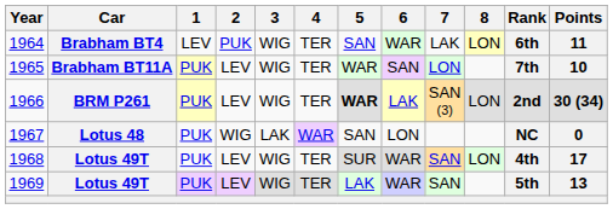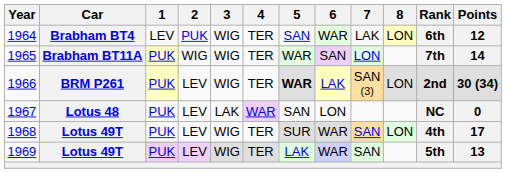 <table class="wikitable" style="text-align:center; font-size:90%">
 <tr>
 <th>Year</th>
 <th>Car</th>
 <th>1</th>
 <th>2</th>
 <th>3</th>
 <th>4</th>
 <th>5</th>
 <th>6</th>
 <th>7</th>
 <th>8</th>
 <th>Rank</th>
 <th>Points</th>
 </tr>
 <tr>
 <td><a href='#'>1964</a></td>
 <th><a href='#'>Brabham BT4</a></th>
 <td>LEV</td>
 <td><a href='#'>PUK</a></td>
 <td>WIG</td>
 <td>TER</td>
 <td><a href='#'>SAN</a></td>
 <td style="background:#dfffdf;">WAR<br></td>
 <td>LAK</td>
 <td style="background:#ffffbf;">LON<br></td>
 <th>6th</th>
-<th>11</th>
+<th>12</th>
 </tr>
 <tr>
 <td><a href='#'>1965</a></td>
 <th><a href='#'>Brabham BT11A</a></th>
 <td style="background:#ffffbf;"><a href='#'>PUK</a><br></td>
-<td>LEV</td>
+<td>WIG</td>
 <td>WIG</td>
 <td>TER</td>
 <td style="background:#dfffdf;">WAR<br></td>
 <td style="background:#efcfff;">SAN<br></td>
 <td style="background:#dfffdf;"><a href='#'>LON</a><br></td>
 <td></td>
 <th>7th</th>
-<th>10</th>
+<th>14</th>
 </tr>
 <tr>
 <td><a href='#'>1966</a></td>
 <th><a href='#'>BRM P261</a></th>
 <td style="background:#ffffbf;"><a href='#'>PUK</a><br></td>
 <td>LEV</td>
 <td>WIG</td>
 <td>TER</td>
 <td style="background:#dfdfdf;"><strong>WAR<br></strong></td>
 <td style="background:#ffffbf;"><a href='#'>LAK</a><br></td>
 <td style="background:#ffdf9f;">SAN<br><small>(3)</small></td>
 <td style="background:#dfdfdf;">LON<br></td>
 <th style="background:#dfdfdf;">2nd</th>
 <th style="background:#dfdfdf;">30 (34)</th>
 </tr>
 <tr>
 <td><a href='#'>1967</a></td>
 <th><a href='#'>Lotus 48</a></th>
 <td><a href='#'>PUK</a></td>
-<td>WIG</td>
+<td>LEV</td>
 <td>LAK</td>
 <td style="background:#efcfff;"><a href='#'>WAR</a><br></td>
 <td>SAN</td>
 <td>LON</td>
 <td></td>
 <td></td>
 <th>NC</th>
 <th>0</th>
 </tr>
 <tr>
 <td><a href='#'>1968</a></td>
 <th><a href='#'>Lotus 49T</a></th>
 <td><a href='#'>PUK</a></td>
 <td>LEV</td>
 <td>WIG</td>
 <td>TER</td>
 <td style="background:#dfdfdf;">SUR<br></td>
 <td style="background:#dfdfdf;">WAR<br></td>
 <td style="background:#ffdf9f;"><a href='#'>SAN</a><br></td>
 <td style="background:#dfffdf;">LON<br></td>
 <th>4th</th>
 <th>17</th>
 </tr>
 <tr>
 <td><a href='#'>1969</a></td>
 <th><a href='#'>Lotus 49T</a></th>
 <td style="background:#efcfff;"><a href='#'>PUK</a><br></td>
 <td style="background:#efcfff;">LEV<br></td>
 <td style="background:#dfdfdf;">WIG<br></td>
 <td style="background:#dfdfdf;">TER<br></td>
 <td style="background:#dfffdf;"><a href='#'>LAK</a><br></td>
 <td style="background:#cfcfff;">WAR<br></td>
 <td style="background:#dfffdf;">SAN<br></td>
 <td></td>
 <th>5th</th>
 <th>13</th>
 </tr>
 <tr>
 <th colspan="12"></th>
 </tr>
 </table>
